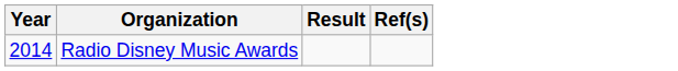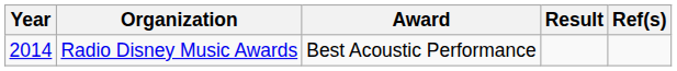 <table class="wikitable plainrowheaders">
 <tr align=center>
 <th scope="col">Year</th>
 <th scope="col">Organization</th>
+<th scope="col">Award</th>
 <th scope="col">Result</th>
 <th scope="col">Ref(s)</th>
 </tr>
 <tr>
 <td><a href='#'>2014</a></td>
 <td><a href='#'>Radio Disney Music Awards</a></td>
+<td>Best Acoustic Performance</td>
 <td></td>
 <td style="text-align:center;"></td>
 </tr>
 </table>
